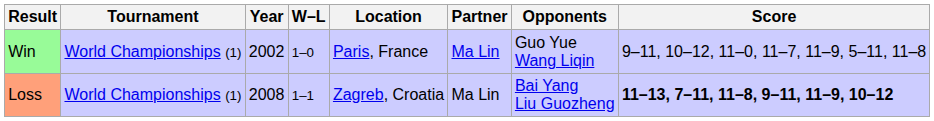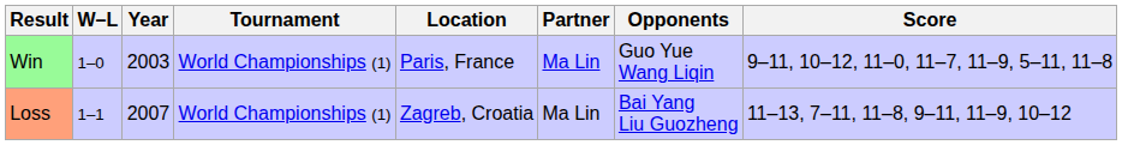 <table class="sortable wikitable">
 <tr>
 <th>Result</th>
+<th>W–L</th>
+<th>Year</th>
 <th>Tournament</th>
-<th>Year</th>
-<th>W–L</th>
 <th>Location</th>
 <th>Partner</th>
 <th>Opponents</th>
 <th>Score</th>
 </tr>
 <tr bgcolor="#CCCCFF">
 <td bgcolor=98FB98>Win</td>
+<td><small>1–0</small></td>
+<td>2003</td>
 <td><a href='#'>World Championships</a> <small>(1)</small></td>
-<td>2002</td>
-<td><small>1–0</small></td>
 <td><a href='#'>Paris</a>, France</td>
 <td> <a href='#'>Ma Lin</a></td>
 <td> Guo Yue<br> <a href='#'>Wang Liqin</a></td>
 <td>9–11, 10–12, 11–0, 11–7, 11–9, 5–11, 11–8</td>
 </tr>
 <tr bgcolor="#CCCCFF">
 <td bgcolor=FFA07A>Loss</td>
+<td><small>1–1</small></td>
+<td>2007</td>
 <td><a href='#'>World Championships</a> <small>(1)</small></td>
-<td>2008</td>
-<td><small>1–1</small></td>
 <td><a href='#'>Zagreb</a>, Croatia</td>
 <td> Ma Lin</td>
 <td> <a href='#'>Bai Yang</a><br> <a href='#'>Liu Guozheng</a></td>
-<td><strong>11–13, 7–11, 11–8, 9–11, 11–9, 10–12</strong></td>
+<td>11–13, 7–11, 11–8, 9–11, 11–9, 10–12</td>
 </tr>
 </table>
